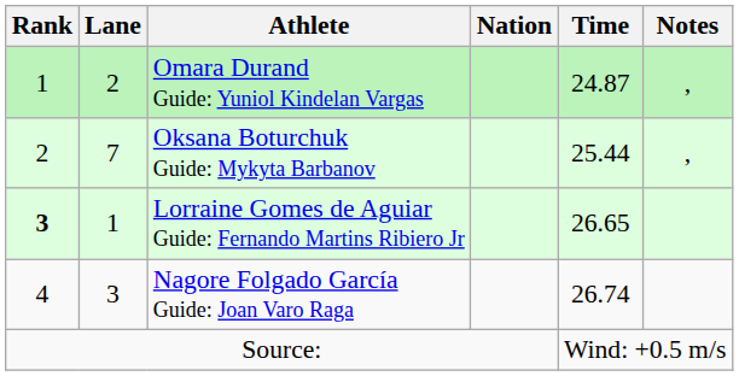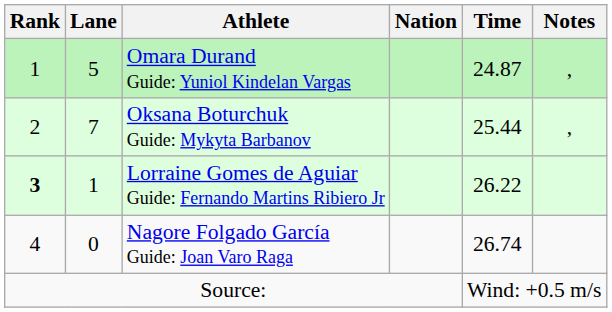 <table class="wikitable sortable" style="text-align:center">
 <tr>
 <th scope="col">Rank</th>
 <th scope="col">Lane</th>
 <th scope="col">Athlete</th>
 <th scope="col">Nation</th>
 <th scope="col">Time</th>
 <th scope="col">Notes</th>
 </tr>
 <tr bgcolor=bbf3bb>
 <td>1</td>
-<td>2</td>
+<td>5</td>
 <td align=left><a href='#'>Omara Durand</a><br><small>Guide: <a href='#'>Yuniol Kindelan Vargas</a></small></td>
 <td align=left></td>
 <td>24.87</td>
 <td>, </td>
 </tr>
 <tr bgcolor=ddffdd>
 <td>2</td>
 <td>7</td>
 <td align=left><a href='#'>Oksana Boturchuk</a><br><small>Guide: <a href='#'>Mykyta Barbanov</a></small></td>
 <td align=left></td>
 <td>25.44</td>
 <td>, </td>
 </tr>
 <tr bgcolor=ddffdd>
 <td><strong>3</strong></td>
 <td>1</td>
 <td align=left><a href='#'>Lorraine Gomes de Aguiar</a><br><small>Guide: <a href='#'>Fernando Martins Ribiero Jr</a></small></td>
 <td align=left></td>
-<td>26.65</td>
+<td>26.22</td>
 <td></td>
 </tr>
 <tr>
 <td>4</td>
-<td>3</td>
+<td>0</td>
 <td align=left><a href='#'>Nagore Folgado García</a><br><small>Guide: <a href='#'>Joan Varo Raga</a></small></td>
 <td align=left></td>
 <td>26.74</td>
 <td></td>
 </tr>
 <tr class="sortbottom">
 <td colspan="4">Source:</td>
 <td colspan="2">Wind: +0.5 m/s</td>
 </tr>
 </table>
